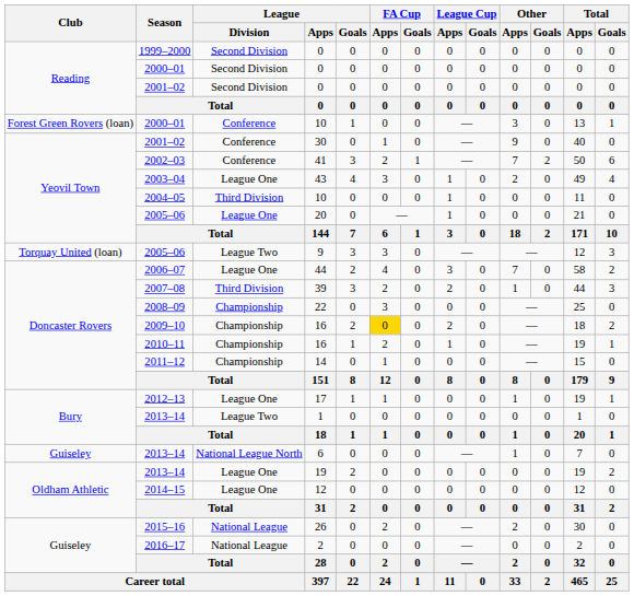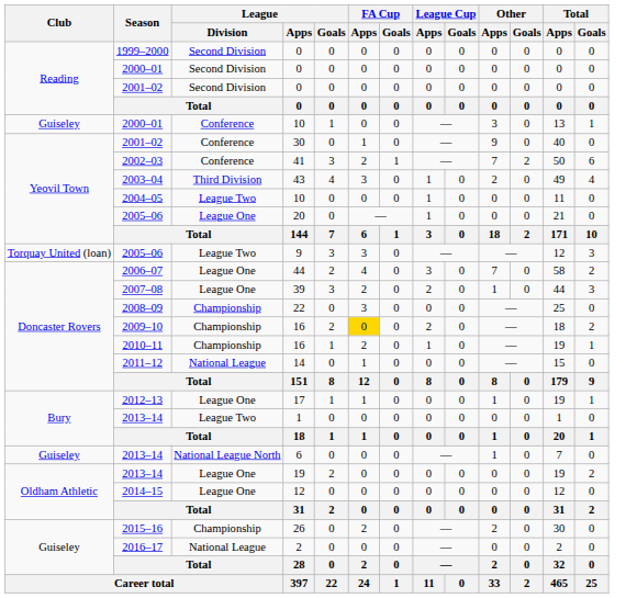 <table class="wikitable" style="text-align: center;">
 <tr>
 <th rowspan=2>Club</th>
 <th rowspan=2>Season</th>
 <th colspan=3>League</th>
 <th colspan=2><a href='#'>FA Cup</a></th>
 <th colspan=2><a href='#'>League Cup</a></th>
 <th colspan=2>Other</th>
 <th colspan=2>Total</th>
 </tr>
 <tr>
 <th>Division</th>
 <th>Apps</th>
 <th>Goals</th>
 <th>Apps</th>
 <th>Goals</th>
 <th>Apps</th>
 <th>Goals</th>
 <th>Apps</th>
 <th>Goals</th>
 <th>Apps</th>
 <th>Goals</th>
 </tr>
 <tr>
 <td rowspan=4><a href='#'>Reading</a></td>
 <td><a href='#'>1999–2000</a></td>
 <td><a href='#'>Second Division</a></td>
 <td>0</td>
 <td>0</td>
 <td>0</td>
 <td>0</td>
 <td>0</td>
 <td>0</td>
 <td>0</td>
 <td>0</td>
 <td>0</td>
 <td>0</td>
 </tr>
 <tr>
 <td><a href='#'>2000–01</a></td>
 <td>Second Division</td>
 <td>0</td>
 <td>0</td>
 <td>0</td>
 <td>0</td>
 <td>0</td>
 <td>0</td>
 <td>0</td>
 <td>0</td>
 <td>0</td>
 <td>0</td>
 </tr>
 <tr>
 <td><a href='#'>2001–02</a></td>
 <td>Second Division</td>
 <td>0</td>
 <td>0</td>
 <td>0</td>
 <td>0</td>
 <td>0</td>
 <td>0</td>
 <td>0</td>
 <td>0</td>
 <td>0</td>
 <td>0</td>
 </tr>
 <tr>
 <th colspan=2>Total</th>
 <th>0</th>
 <th>0</th>
 <th>0</th>
 <th>0</th>
 <th>0</th>
 <th>0</th>
 <th>0</th>
 <th>0</th>
 <th>0</th>
 <th>0</th>
 </tr>
 <tr>
-<td><a href='#'>Forest Green Rovers</a> (loan)</td>
+<td><a href='#'>Guiseley</a></td>
 <td><a href='#'>2000–01</a></td>
 <td><a href='#'>Conference</a></td>
 <td>10</td>
 <td>1</td>
 <td>0</td>
 <td>0</td>
 <td colspan=2>—</td>
 <td>3</td>
 <td>0</td>
 <td>13</td>
 <td>1</td>
 </tr>
 <tr>
 <td rowspan=6><a href='#'>Yeovil Town</a></td>
 <td><a href='#'>2001–02</a></td>
 <td>Conference</td>
 <td>30</td>
 <td>0</td>
 <td>1</td>
 <td>0</td>
 <td colspan=2>—</td>
 <td>9</td>
 <td>0</td>
 <td>40</td>
 <td>0</td>
 </tr>
 <tr>
 <td><a href='#'>2002–03</a></td>
 <td>Conference</td>
 <td>41</td>
 <td>3</td>
 <td>2</td>
 <td>1</td>
 <td colspan=2>—</td>
 <td>7</td>
 <td>2</td>
 <td>50</td>
 <td>6</td>
 </tr>
 <tr>
 <td><a href='#'>2003–04</a></td>
-<td>League One</td>
+<td><a href='#'>Third Division</a></td>
 <td>43</td>
 <td>4</td>
 <td>3</td>
 <td>0</td>
 <td>1</td>
 <td>0</td>
 <td>2</td>
 <td>0</td>
 <td>49</td>
 <td>4</td>
 </tr>
 <tr>
 <td><a href='#'>2004–05</a></td>
-<td><a href='#'>Third Division</a></td>
+<td><a href='#'>League Two</a></td>
 <td>10</td>
 <td>0</td>
 <td>0</td>
 <td>0</td>
 <td>1</td>
 <td>0</td>
 <td>0</td>
 <td>0</td>
 <td>11</td>
 <td>0</td>
 </tr>
 <tr>
 <td><a href='#'>2005–06</a></td>
 <td><a href='#'>League One</a></td>
 <td>20</td>
 <td>0</td>
 <td colspan=2>—</td>
 <td>1</td>
 <td>0</td>
 <td>0</td>
 <td>0</td>
 <td>21</td>
 <td>0</td>
 </tr>
 <tr>
 <th colspan=2>Total</th>
 <th>144</th>
 <th>7</th>
 <th>6</th>
 <th>1</th>
 <th>3</th>
 <th>0</th>
 <th>18</th>
 <th>2</th>
 <th>171</th>
 <th>10</th>
 </tr>
 <tr>
 <td><a href='#'>Torquay United</a> (loan)</td>
 <td><a href='#'>2005–06</a></td>
 <td>League Two</td>
 <td>9</td>
 <td>3</td>
 <td>3</td>
 <td>0</td>
 <td colspan=2>—</td>
 <td colspan=2>—</td>
 <td>12</td>
 <td>3</td>
 </tr>
 <tr>
 <td rowspan=7><a href='#'>Doncaster Rovers</a></td>
 <td><a href='#'>2006–07</a></td>
 <td>League One</td>
 <td>44</td>
 <td>2</td>
 <td>4</td>
 <td>0</td>
 <td>3</td>
 <td>0</td>
 <td>7</td>
 <td>0</td>
 <td>58</td>
 <td>2</td>
 </tr>
 <tr>
 <td><a href='#'>2007–08</a></td>
-<td><a href='#'>Third Division</a></td>
+<td>League One</td>
 <td>39</td>
 <td>3</td>
 <td>2</td>
 <td>0</td>
 <td>2</td>
 <td>0</td>
 <td>1</td>
 <td>0</td>
 <td>44</td>
 <td>3</td>
 </tr>
 <tr>
 <td><a href='#'>2008–09</a></td>
 <td><a href='#'>Championship</a></td>
 <td>22</td>
 <td>0</td>
 <td>3</td>
 <td>0</td>
 <td>0</td>
 <td>0</td>
 <td colspan=2>—</td>
 <td>25</td>
 <td>0</td>
 </tr>
 <tr>
 <td><a href='#'>2009–10</a></td>
 <td>Championship</td>
 <td>16</td>
 <td>2</td>
 <td style="background: gold;">0</td>
 <td>0</td>
 <td>2</td>
 <td>0</td>
 <td colspan=2>—</td>
 <td>18</td>
 <td>2</td>
 </tr>
 <tr>
 <td><a href='#'>2010–11</a></td>
 <td>Championship</td>
 <td>16</td>
 <td>1</td>
 <td>2</td>
 <td>0</td>
 <td>1</td>
 <td>0</td>
 <td colspan=2>—</td>
 <td>19</td>
 <td>1</td>
 </tr>
 <tr>
 <td><a href='#'>2011–12</a></td>
-<td>Championship</td>
+<td><a href='#'>National League</a></td>
 <td>14</td>
 <td>0</td>
 <td>1</td>
 <td>0</td>
 <td>0</td>
 <td>0</td>
 <td colspan=2>—</td>
 <td>15</td>
 <td>0</td>
 </tr>
 <tr>
 <th colspan=2>Total</th>
 <th>151</th>
 <th>8</th>
 <th>12</th>
 <th>0</th>
 <th>8</th>
 <th>0</th>
 <th>8</th>
 <th>0</th>
 <th>179</th>
 <th>9</th>
 </tr>
 <tr>
 <td rowspan=3><a href='#'>Bury</a></td>
 <td><a href='#'>2012–13</a></td>
 <td>League One</td>
 <td>17</td>
 <td>1</td>
 <td>1</td>
 <td>0</td>
 <td>0</td>
 <td>0</td>
 <td>1</td>
 <td>0</td>
 <td>19</td>
 <td>1</td>
 </tr>
 <tr>
 <td><a href='#'>2013–14</a></td>
 <td>League Two</td>
 <td>1</td>
 <td>0</td>
 <td>0</td>
 <td>0</td>
 <td>0</td>
 <td>0</td>
 <td>0</td>
 <td>0</td>
 <td>1</td>
 <td>0</td>
 </tr>
 <tr>
 <th colspan=2>Total</th>
 <th>18</th>
 <th>1</th>
 <th>1</th>
 <th>0</th>
 <th>0</th>
 <th>0</th>
 <th>1</th>
 <th>0</th>
 <th>20</th>
 <th>1</th>
 </tr>
 <tr>
 <td><a href='#'>Guiseley</a></td>
 <td><a href='#'>2013–14</a></td>
 <td><a href='#'>National League North</a></td>
 <td>6</td>
 <td>0</td>
 <td>0</td>
 <td>0</td>
 <td colspan=2>—</td>
 <td>1</td>
 <td>0</td>
 <td>7</td>
 <td>0</td>
 </tr>
 <tr>
 <td rowspan=3><a href='#'>Oldham Athletic</a></td>
 <td><a href='#'>2013–14</a></td>
 <td>League One</td>
 <td>19</td>
 <td>2</td>
 <td>0</td>
 <td>0</td>
 <td>0</td>
 <td>0</td>
 <td>0</td>
 <td>0</td>
 <td>19</td>
 <td>2</td>
 </tr>
 <tr>
 <td><a href='#'>2014–15</a></td>
 <td>League One</td>
 <td>12</td>
 <td>0</td>
 <td>0</td>
 <td>0</td>
 <td>0</td>
 <td>0</td>
 <td>0</td>
 <td>0</td>
 <td>12</td>
 <td>0</td>
 </tr>
 <tr>
 <th colspan=2>Total</th>
 <th>31</th>
 <th>2</th>
 <th>0</th>
 <th>0</th>
 <th>0</th>
 <th>0</th>
 <th>0</th>
 <th>0</th>
 <th>31</th>
 <th>2</th>
 </tr>
 <tr>
 <td rowspan=3>Guiseley</td>
 <td><a href='#'>2015–16</a></td>
-<td><a href='#'>National League</a></td>
+<td>Championship</td>
 <td>26</td>
 <td>0</td>
 <td>2</td>
 <td>0</td>
 <td colspan=2>—</td>
 <td>2</td>
 <td>0</td>
 <td>30</td>
 <td>0</td>
 </tr>
 <tr>
 <td><a href='#'>2016–17</a></td>
 <td>National League</td>
 <td>2</td>
 <td>0</td>
 <td>0</td>
 <td>0</td>
 <td colspan=2>—</td>
 <td>0</td>
 <td>0</td>
 <td>2</td>
 <td>0</td>
 </tr>
 <tr>
 <th colspan=2>Total</th>
 <th>28</th>
 <th>0</th>
 <th>2</th>
 <th>0</th>
 <th colspan=2>—</th>
 <th>2</th>
 <th>0</th>
 <th>32</th>
 <th>0</th>
 </tr>
 <tr>
 <th colspan=3>Career total</th>
 <th>397</th>
 <th>22</th>
 <th>24</th>
 <th>1</th>
 <th>11</th>
 <th>0</th>
 <th>33</th>
 <th>2</th>
 <th>465</th>
 <th>25</th>
 </tr>
 </table>
